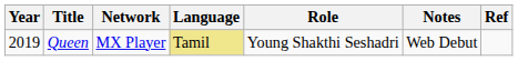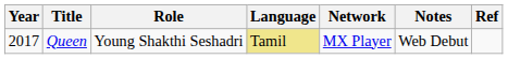 <table class="wikitable sortable">
 <tr>
 <th>Year</th>
 <th>Title</th>
+<th>Role</th>
+<th>Language</th>
 <th>Network</th>
-<th>Language</th>
-<th>Role</th>
 <th>Notes</th>
 <th>Ref</th>
 </tr>
 <tr>
-<td>2019</td>
+<td>2017</td>
 <td><em><a href='#'>Queen</a></em></td>
+<td>Young Shakthi Seshadri</td>
+<td style="background: khaki;">Tamil</td>
 <td><a href='#'>MX Player</a></td>
-<td style="background: khaki;">Tamil</td>
-<td>Young Shakthi Seshadri</td>
 <td>Web Debut</td>
 <td></td>
 </tr>
 </table>
